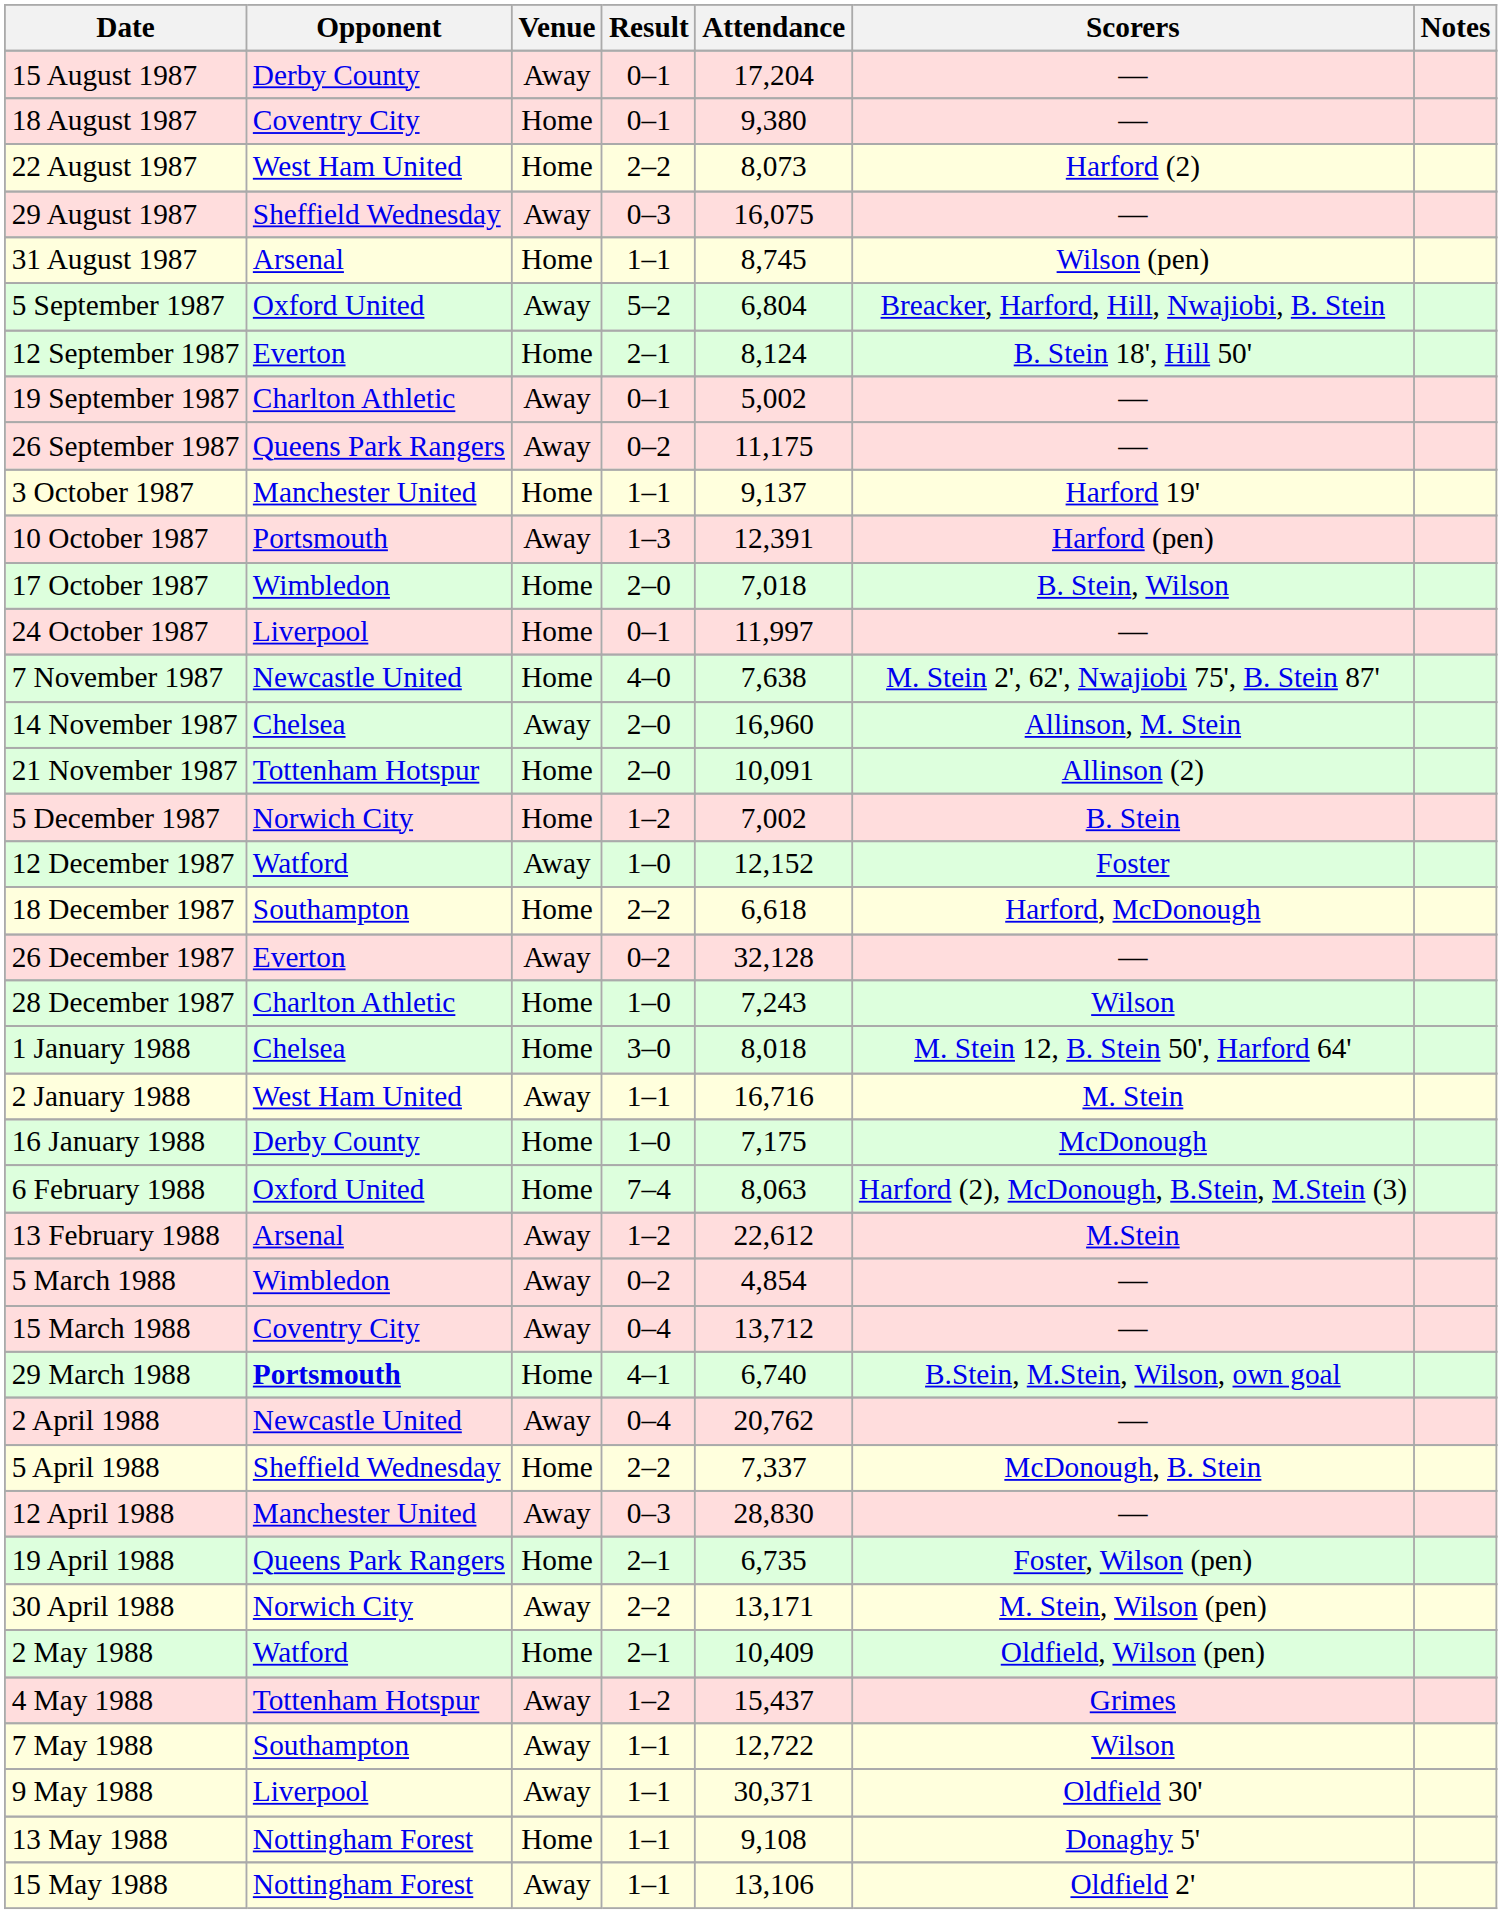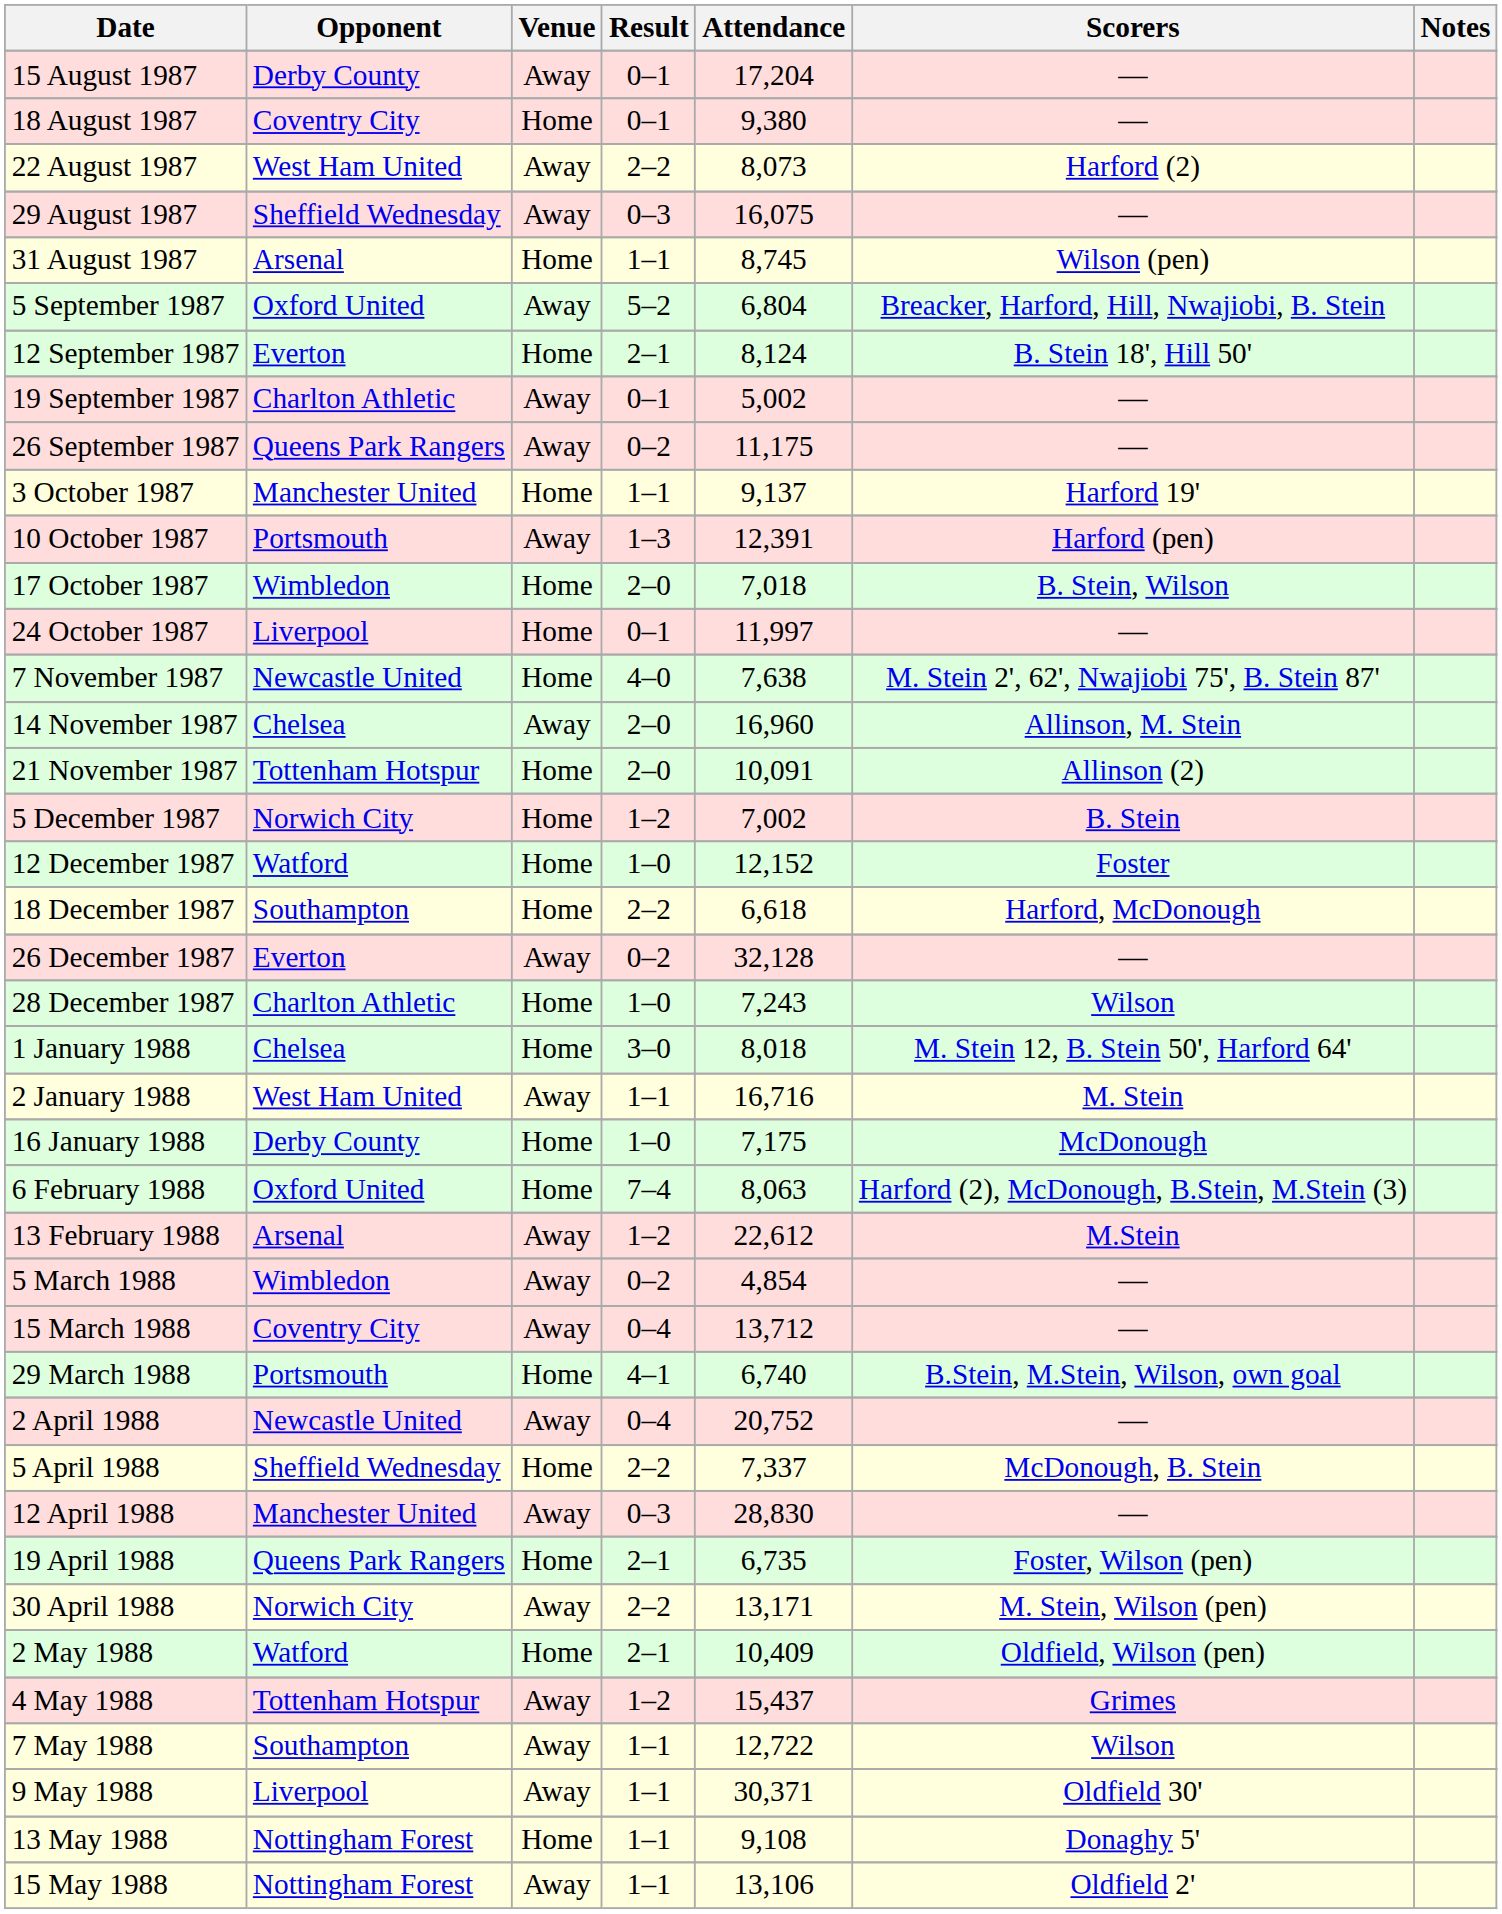 <table class="wikitable">
 <tr>
 <th>Date</th>
 <th>Opponent</th>
 <th>Venue</th>
 <th>Result</th>
 <th>Attendance</th>
 <th>Scorers</th>
 <th>Notes</th>
 </tr>
 <tr>
 </tr>
 <tr style="background: #ffdddd;">
 <td>15 August 1987</td>
 <td><a href='#'>Derby County</a></td>
 <td align="center">Away</td>
 <td align="center">0–1</td>
 <td align="center">17,204</td>
 <td align="center">—</td>
 <td align="center"></td>
 </tr>
 <tr>
 </tr>
 <tr style="background: #ffdddd;">
 <td>18 August 1987</td>
 <td><a href='#'>Coventry City</a></td>
 <td align="center">Home</td>
 <td align="center">0–1</td>
 <td align="center">9,380</td>
 <td align="center">—</td>
 <td align="center"></td>
 </tr>
 <tr>
 </tr>
 <tr bgcolor="#ffffdd">
 <td>22 August 1987</td>
 <td><a href='#'>West Ham United</a></td>
-<td align="center">Home</td>
+<td align="center">Away</td>
 <td align="center">2–2</td>
 <td align="center">8,073</td>
 <td align="center"><a href='#'>Harford</a> (2)</td>
 <td align="center"></td>
 </tr>
 <tr>
 </tr>
 <tr style="background: #ffdddd;">
 <td>29 August 1987</td>
 <td><a href='#'>Sheffield Wednesday</a></td>
 <td align="center">Away</td>
 <td align="center">0–3</td>
 <td align="center">16,075</td>
 <td align="center">—</td>
 <td align="center"></td>
 </tr>
 <tr>
 </tr>
 <tr bgcolor="#ffffdd">
 <td>31 August 1987</td>
 <td><a href='#'>Arsenal</a></td>
 <td align="center">Home</td>
 <td align="center">1–1</td>
 <td align="center">8,745</td>
 <td align="center"><a href='#'>Wilson</a> (pen)</td>
 <td align="center"></td>
 </tr>
 <tr>
 </tr>
 <tr style="background: #ddffdd;">
 <td>5 September 1987</td>
 <td><a href='#'>Oxford United</a></td>
 <td align="center">Away</td>
 <td align="center">5–2</td>
 <td align="center">6,804</td>
 <td align="center"><a href='#'>Breacker</a>, <a href='#'>Harford</a>, <a href='#'>Hill</a>, <a href='#'>Nwajiobi</a>, <a href='#'>B. Stein</a></td>
 <td align="center"></td>
 </tr>
 <tr>
 </tr>
 <tr style="background: #ddffdd;">
 <td>12 September 1987</td>
 <td><a href='#'>Everton</a></td>
 <td align="center">Home</td>
 <td align="center">2–1</td>
 <td align="center">8,124</td>
 <td align="center"><a href='#'>B. Stein</a> 18', <a href='#'>Hill</a> 50'</td>
 <td align="center"></td>
 </tr>
 <tr>
 </tr>
 <tr style="background: #ffdddd;">
 <td>19 September 1987</td>
 <td><a href='#'>Charlton Athletic</a></td>
 <td align="center">Away</td>
 <td align="center">0–1</td>
 <td align="center">5,002</td>
 <td align="center">—</td>
 <td align="center"></td>
 </tr>
 <tr>
 </tr>
 <tr style="background: #ffdddd;">
 <td>26 September 1987</td>
 <td><a href='#'>Queens Park Rangers</a></td>
 <td align="center">Away</td>
 <td align="center">0–2</td>
 <td align="center">11,175</td>
 <td align="center">—</td>
 <td align="center"></td>
 </tr>
 <tr>
 </tr>
 <tr bgcolor="#ffffdd">
 <td>3 October 1987</td>
 <td><a href='#'>Manchester United</a></td>
 <td align="center">Home</td>
 <td align="center">1–1</td>
 <td align="center">9,137</td>
 <td align="center"><a href='#'>Harford</a> 19'</td>
 <td align="center"></td>
 </tr>
 <tr>
 </tr>
 <tr style="background: #ffdddd;">
 <td>10 October 1987</td>
 <td><a href='#'>Portsmouth</a></td>
 <td align="center">Away</td>
 <td align="center">1–3</td>
 <td align="center">12,391</td>
 <td align="center"><a href='#'>Harford</a> (pen)</td>
 <td align="center"></td>
 </tr>
 <tr>
 </tr>
 <tr style="background: #ddffdd;">
 <td>17 October 1987</td>
 <td><a href='#'>Wimbledon</a></td>
 <td align="center">Home</td>
 <td align="center">2–0</td>
 <td align="center">7,018</td>
 <td align="center"><a href='#'>B. Stein</a>, <a href='#'>Wilson</a></td>
 <td align="center"></td>
 </tr>
 <tr>
 </tr>
 <tr style="background: #ffdddd;">
 <td>24 October 1987</td>
 <td><a href='#'>Liverpool</a></td>
 <td align="center">Home</td>
 <td align="center">0–1</td>
 <td align="center">11,997</td>
 <td align="center">—</td>
 <td align="center"></td>
 </tr>
 <tr>
 </tr>
 <tr style="background: #ddffdd;">
 <td>7 November 1987</td>
 <td><a href='#'>Newcastle United</a></td>
 <td align="center">Home</td>
 <td align="center">4–0</td>
 <td align="center">7,638</td>
 <td align="center"><a href='#'>M. Stein</a> 2', 62', <a href='#'>Nwajiobi</a> 75', <a href='#'>B. Stein</a> 87'</td>
 <td align="center"></td>
 </tr>
 <tr>
 </tr>
 <tr style="background: #ddffdd;">
 <td>14 November 1987</td>
 <td><a href='#'>Chelsea</a></td>
 <td align="center">Away</td>
 <td align="center">2–0</td>
 <td align="center">16,960</td>
 <td align="center"><a href='#'>Allinson</a>, <a href='#'>M. Stein</a></td>
 <td align="center"></td>
 </tr>
 <tr>
 </tr>
 <tr style="background: #ddffdd;">
 <td>21 November 1987</td>
 <td><a href='#'>Tottenham Hotspur</a></td>
 <td align="center">Home</td>
 <td align="center">2–0</td>
 <td align="center">10,091</td>
 <td align="center"><a href='#'>Allinson</a> (2)</td>
 <td align="center"></td>
 </tr>
 <tr>
 </tr>
 <tr style="background: #ffdddd;">
 <td>5 December 1987</td>
 <td><a href='#'>Norwich City</a></td>
 <td align="center">Home</td>
 <td align="center">1–2</td>
 <td align="center">7,002</td>
 <td align="center"><a href='#'>B. Stein</a></td>
 <td align="center"></td>
 </tr>
 <tr>
 </tr>
 <tr style="background: #ddffdd;">
 <td>12 December 1987</td>
 <td><a href='#'>Watford</a></td>
-<td align="center">Away</td>
+<td align="center">Home</td>
 <td align="center">1–0</td>
 <td align="center">12,152</td>
 <td align="center"><a href='#'>Foster</a></td>
 <td align="center"></td>
 </tr>
 <tr>
 </tr>
 <tr bgcolor="#ffffdd">
 <td>18 December 1987</td>
 <td><a href='#'>Southampton</a></td>
 <td align="center">Home</td>
 <td align="center">2–2</td>
 <td align="center">6,618</td>
 <td align="center"><a href='#'>Harford</a>, <a href='#'>McDonough</a></td>
 <td align="center"></td>
 </tr>
 <tr>
 </tr>
 <tr style="background: #ffdddd;">
 <td>26 December 1987</td>
 <td><a href='#'>Everton</a></td>
 <td align="center">Away</td>
 <td align="center">0–2</td>
 <td align="center">32,128</td>
 <td align="center">—</td>
 <td align="center"></td>
 </tr>
 <tr>
 </tr>
 <tr style="background: #ddffdd;">
 <td>28 December 1987</td>
 <td><a href='#'>Charlton Athletic</a></td>
 <td align="center">Home</td>
 <td align="center">1–0</td>
 <td align="center">7,243</td>
 <td align="center"><a href='#'>Wilson</a></td>
 <td align="center"></td>
 </tr>
 <tr>
 </tr>
 <tr style="background: #ddffdd;">
 <td>1 January 1988</td>
 <td><a href='#'>Chelsea</a></td>
 <td align="center">Home</td>
 <td align="center">3–0</td>
 <td align="center">8,018</td>
 <td align="center"><a href='#'>M. Stein</a> 12, <a href='#'>B. Stein</a> 50', <a href='#'>Harford</a> 64'</td>
 <td align="center"></td>
 </tr>
 <tr>
 </tr>
 <tr bgcolor="#ffffdd">
 <td>2 January 1988</td>
 <td><a href='#'>West Ham United</a></td>
 <td align="center">Away</td>
 <td align="center">1–1</td>
 <td align="center">16,716</td>
 <td align="center"><a href='#'>M. Stein</a></td>
 <td align="center"></td>
 </tr>
 <tr>
 </tr>
 <tr style="background: #ddffdd;">
 <td>16 January 1988</td>
 <td><a href='#'>Derby County</a></td>
 <td align="center">Home</td>
 <td align="center">1–0</td>
 <td align="center">7,175</td>
 <td align="center"><a href='#'>McDonough</a></td>
 <td align="center"></td>
 </tr>
 <tr>
 </tr>
 <tr style="background: #ddffdd;">
 <td>6 February 1988</td>
 <td><a href='#'>Oxford United</a></td>
 <td align="center">Home</td>
 <td align="center">7–4</td>
 <td align="center">8,063</td>
 <td align="center"><a href='#'>Harford</a> (2), <a href='#'>McDonough</a>, <a href='#'>B.Stein</a>, <a href='#'>M.Stein</a> (3)</td>
 <td align="center"></td>
 </tr>
 <tr>
 </tr>
 <tr style="background: #ffdddd;">
 <td>13 February 1988</td>
 <td><a href='#'>Arsenal</a></td>
 <td align="center">Away</td>
 <td align="center">1–2</td>
 <td align="center">22,612</td>
 <td align="center"><a href='#'>M.Stein</a></td>
 <td align="center"></td>
 </tr>
 <tr>
 </tr>
 <tr style="background: #ffdddd;">
 <td>5 March 1988</td>
 <td><a href='#'>Wimbledon</a></td>
 <td align="center">Away</td>
 <td align="center">0–2</td>
 <td align="center">4,854</td>
 <td align="center">—</td>
 <td align="center"></td>
 </tr>
 <tr>
 </tr>
 <tr style="background: #ffdddd;">
 <td>15 March 1988</td>
 <td><a href='#'>Coventry City</a></td>
 <td align="center">Away</td>
 <td align="center">0–4</td>
 <td align="center">13,712</td>
 <td align="center">—</td>
 <td align="center"></td>
 </tr>
 <tr>
 </tr>
 <tr style="background: #ddffdd;">
 <td>29 March 1988</td>
-<td><strong><a href='#'>Portsmouth</a></strong></td>
+<td><a href='#'>Portsmouth</a></td>
 <td align="center">Home</td>
 <td align="center">4–1</td>
 <td align="center">6,740</td>
 <td align="center"><a href='#'>B.Stein</a>, <a href='#'>M.Stein</a>, <a href='#'>Wilson</a>, <a href='#'>own goal</a></td>
 <td align="center"></td>
 </tr>
 <tr>
 </tr>
 <tr style="background: #ffdddd;">
 <td>2 April 1988</td>
 <td><a href='#'>Newcastle United</a></td>
 <td align="center">Away</td>
 <td align="center">0–4</td>
-<td align="center">20,762</td>
+<td align="center">20,752</td>
 <td align="center">—</td>
 <td align="center"></td>
 </tr>
 <tr>
 </tr>
 <tr bgcolor="#ffffdd">
 <td>5 April 1988</td>
 <td><a href='#'>Sheffield Wednesday</a></td>
 <td align="center">Home</td>
 <td align="center">2–2</td>
 <td align="center">7,337</td>
 <td align="center"><a href='#'>McDonough</a>, <a href='#'>B. Stein</a></td>
 <td align="center"></td>
 </tr>
 <tr>
 </tr>
 <tr style="background: #ffdddd;">
 <td>12 April 1988</td>
 <td><a href='#'>Manchester United</a></td>
 <td align="center">Away</td>
 <td align="center">0–3</td>
 <td align="center">28,830</td>
 <td align="center">—</td>
 <td align="center"></td>
 </tr>
 <tr>
 </tr>
 <tr style="background: #ddffdd;">
 <td>19 April 1988</td>
 <td><a href='#'>Queens Park Rangers</a></td>
 <td align="center">Home</td>
 <td align="center">2–1</td>
 <td align="center">6,735</td>
 <td align="center"><a href='#'>Foster</a>, <a href='#'>Wilson</a> (pen)</td>
 <td align="center"></td>
 </tr>
 <tr>
 </tr>
 <tr bgcolor="#ffffdd">
 <td>30 April 1988</td>
 <td><a href='#'>Norwich City</a></td>
 <td align="center">Away</td>
 <td align="center">2–2</td>
 <td align="center">13,171</td>
 <td align="center"><a href='#'>M. Stein</a>, <a href='#'>Wilson</a> (pen)</td>
 <td align="center"></td>
 </tr>
 <tr>
 </tr>
 <tr style="background: #ddffdd;">
 <td>2 May 1988</td>
 <td><a href='#'>Watford</a></td>
 <td align="center">Home</td>
 <td align="center">2–1</td>
 <td align="center">10,409</td>
 <td align="center"><a href='#'>Oldfield</a>, <a href='#'>Wilson</a> (pen)</td>
 <td align="center"></td>
 </tr>
 <tr>
 </tr>
 <tr style="background: #ffdddd;">
 <td>4 May 1988</td>
 <td><a href='#'>Tottenham Hotspur</a></td>
 <td align="center">Away</td>
 <td align="center">1–2</td>
 <td align="center">15,437</td>
 <td align="center"><a href='#'>Grimes</a></td>
 <td align="center"></td>
 </tr>
 <tr>
 </tr>
 <tr bgcolor="#ffffdd">
 <td>7 May 1988</td>
 <td><a href='#'>Southampton</a></td>
 <td align="center">Away</td>
 <td align="center">1–1</td>
 <td align="center">12,722</td>
 <td align="center"><a href='#'>Wilson</a></td>
 <td align="center"></td>
 </tr>
 <tr>
 </tr>
 <tr bgcolor="#ffffdd">
 <td>9 May 1988</td>
 <td><a href='#'>Liverpool</a></td>
 <td align="center">Away</td>
 <td align="center">1–1</td>
 <td align="center">30,371</td>
 <td align="center"><a href='#'>Oldfield</a> 30'</td>
 <td align="center"></td>
 </tr>
 <tr>
 </tr>
 <tr bgcolor="#ffffdd">
 <td>13 May 1988</td>
 <td><a href='#'>Nottingham Forest</a></td>
 <td align="center">Home</td>
 <td align="center">1–1</td>
 <td align="center">9,108</td>
 <td align="center"><a href='#'>Donaghy</a> 5'</td>
 <td align="center"></td>
 </tr>
 <tr>
 </tr>
 <tr bgcolor="#ffffdd">
 <td>15 May 1988</td>
 <td><a href='#'>Nottingham Forest</a></td>
 <td align="center">Away</td>
 <td align="center">1–1</td>
 <td align="center">13,106</td>
 <td align="center"><a href='#'>Oldfield</a> 2'</td>
 <td align="center"></td>
 </tr>
 </table>
